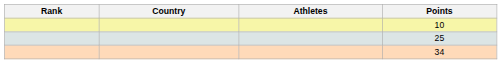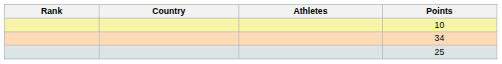 <table class="wikitable" width=65% style="font-size:90%; text-align:center;">
 <tr>
 <th>Rank</th>
 <th>Country</th>
 <th>Athletes</th>
 <th>Points</th>
 </tr>
 <tr bgcolor="#F7F6A8">
 <td></td>
 <td align=left></td>
 <td></td>
 <td>10</td>
 </tr>
+<tr bgcolor="#FFDAB9">
+<td></td>
+<td align=left></td>
+<td></td>
+<td>34</td>
+</tr>
 <tr bgcolor="#DCE5E5">
 <td></td>
 <td align=left></td>
 <td></td>
 <td>25</td>
 </tr>
-<tr bgcolor="#FFDAB9">
-<td></td>
-<td align=left></td>
-<td></td>
-<td>34</td>
-</tr>
 </table>
